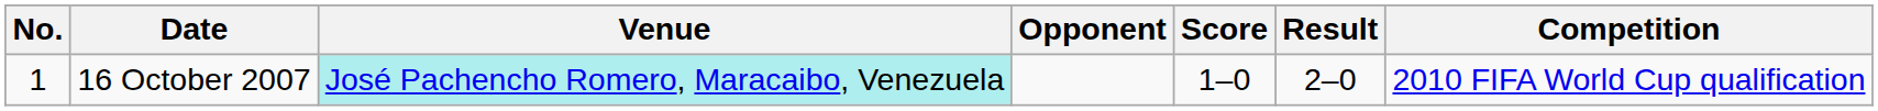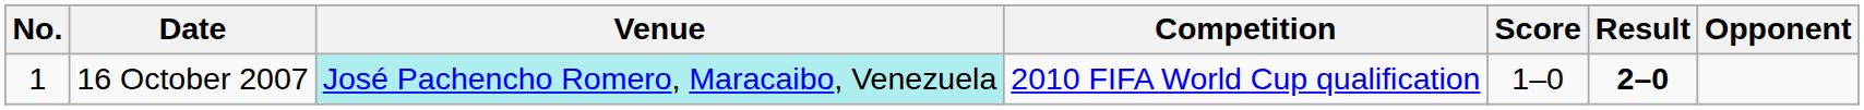 <table class="wikitable sortable">
 <tr>
 <th scope="col">No.</th>
 <th scope="col">Date</th>
 <th scope="col">Venue</th>
-<th scope="col">Opponent</th>
+<th scope="col">Competition</th>
 <th scope="col">Score</th>
 <th scope="col">Result</th>
-<th scope="col">Competition</th>
+<th scope="col">Opponent</th>
 </tr>
 <tr>
 <td style="text-align:center">1</td>
 <td>16 October 2007</td>
 <td style="background: paleturquoise;"><a href='#'>José Pachencho Romero</a>, <a href='#'>Maracaibo</a>, Venezuela</td>
+<td><a href='#'>2010 FIFA World Cup qualification</a></td>
+<td style="text-align:center">1–0</td>
+<td style="text-align:center"><strong>2–0</strong></td>
 <td></td>
-<td style="text-align:center">1–0</td>
-<td style="text-align:center">2–0</td>
-<td><a href='#'>2010 FIFA World Cup qualification</a></td>
 </tr>
 </table>
